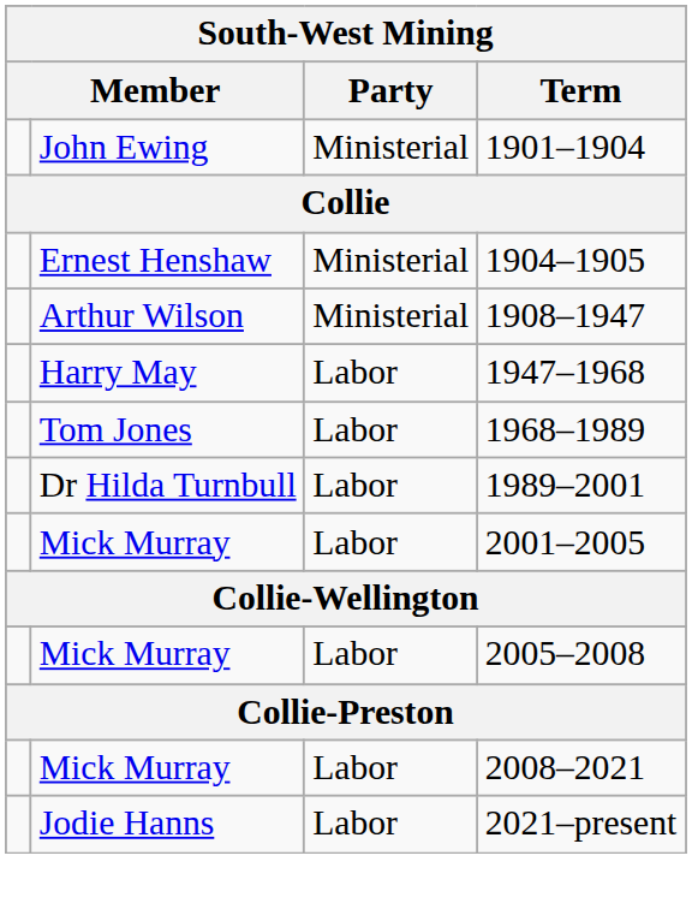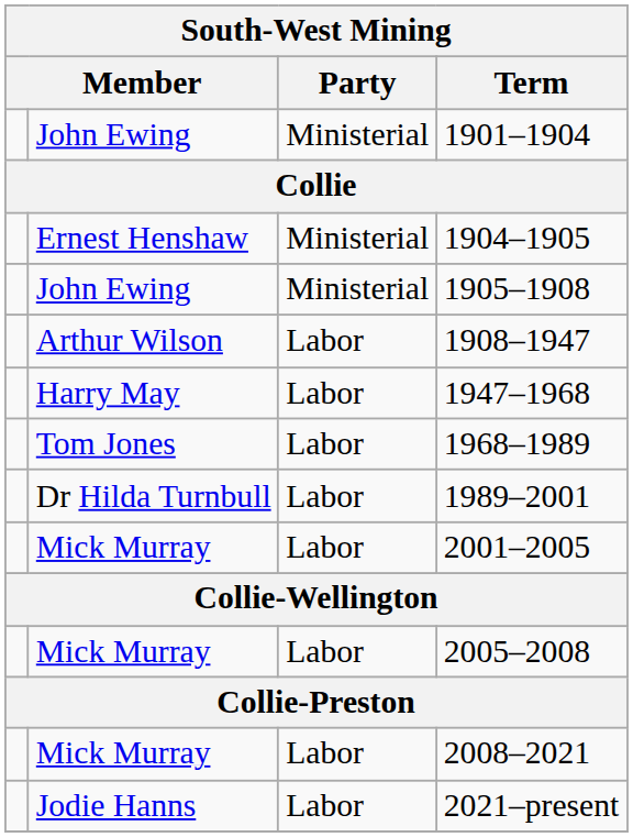 <table class="wikitable">
 <tr>
 <th colspan="4">South-West Mining</th>
 </tr>
 <tr>
 <th colspan="2">Member</th>
 <th>Party</th>
 <th>Term</th>
 </tr>
 <tr>
 <td> </td>
 <td><a href='#'>John Ewing</a></td>
 <td>Ministerial</td>
 <td>1901–1904</td>
 </tr>
 <tr>
 <th colspan="4">Collie</th>
 </tr>
 <tr>
 <td> </td>
 <td><a href='#'>Ernest Henshaw</a></td>
 <td>Ministerial</td>
 <td>1904–1905</td>
 </tr>
 <tr>
 <td> </td>
+<td><a href='#'>John Ewing</a></td>
+<td>Ministerial</td>
+<td>1905–1908</td>
+</tr>
+<tr>
+<td> </td>
 <td><a href='#'>Arthur Wilson</a></td>
-<td>Ministerial</td>
+<td>Labor</td>
 <td>1908–1947</td>
 </tr>
 <tr>
 <td> </td>
 <td><a href='#'>Harry May</a></td>
 <td>Labor</td>
 <td>1947–1968</td>
 </tr>
 <tr>
 <td> </td>
 <td><a href='#'>Tom Jones</a></td>
 <td>Labor</td>
 <td>1968–1989</td>
 </tr>
 <tr>
 <td> </td>
 <td>Dr <a href='#'>Hilda Turnbull</a></td>
 <td>Labor</td>
 <td>1989–2001</td>
 </tr>
 <tr>
 <td> </td>
 <td><a href='#'>Mick Murray</a></td>
 <td>Labor</td>
 <td>2001–2005</td>
 </tr>
 <tr>
 <th colspan="4">Collie-Wellington</th>
 </tr>
 <tr>
 <td> </td>
 <td><a href='#'>Mick Murray</a></td>
 <td>Labor</td>
 <td>2005–2008</td>
 </tr>
 <tr>
 <th colspan="4">Collie-Preston</th>
 </tr>
 <tr>
 <td> </td>
 <td><a href='#'>Mick Murray</a></td>
 <td>Labor</td>
 <td>2008–2021</td>
 </tr>
 <tr>
 <td> </td>
 <td><a href='#'>Jodie Hanns</a></td>
 <td>Labor</td>
 <td>2021–present</td>
 </tr>
 <tr>
 </tr>
 </table>
